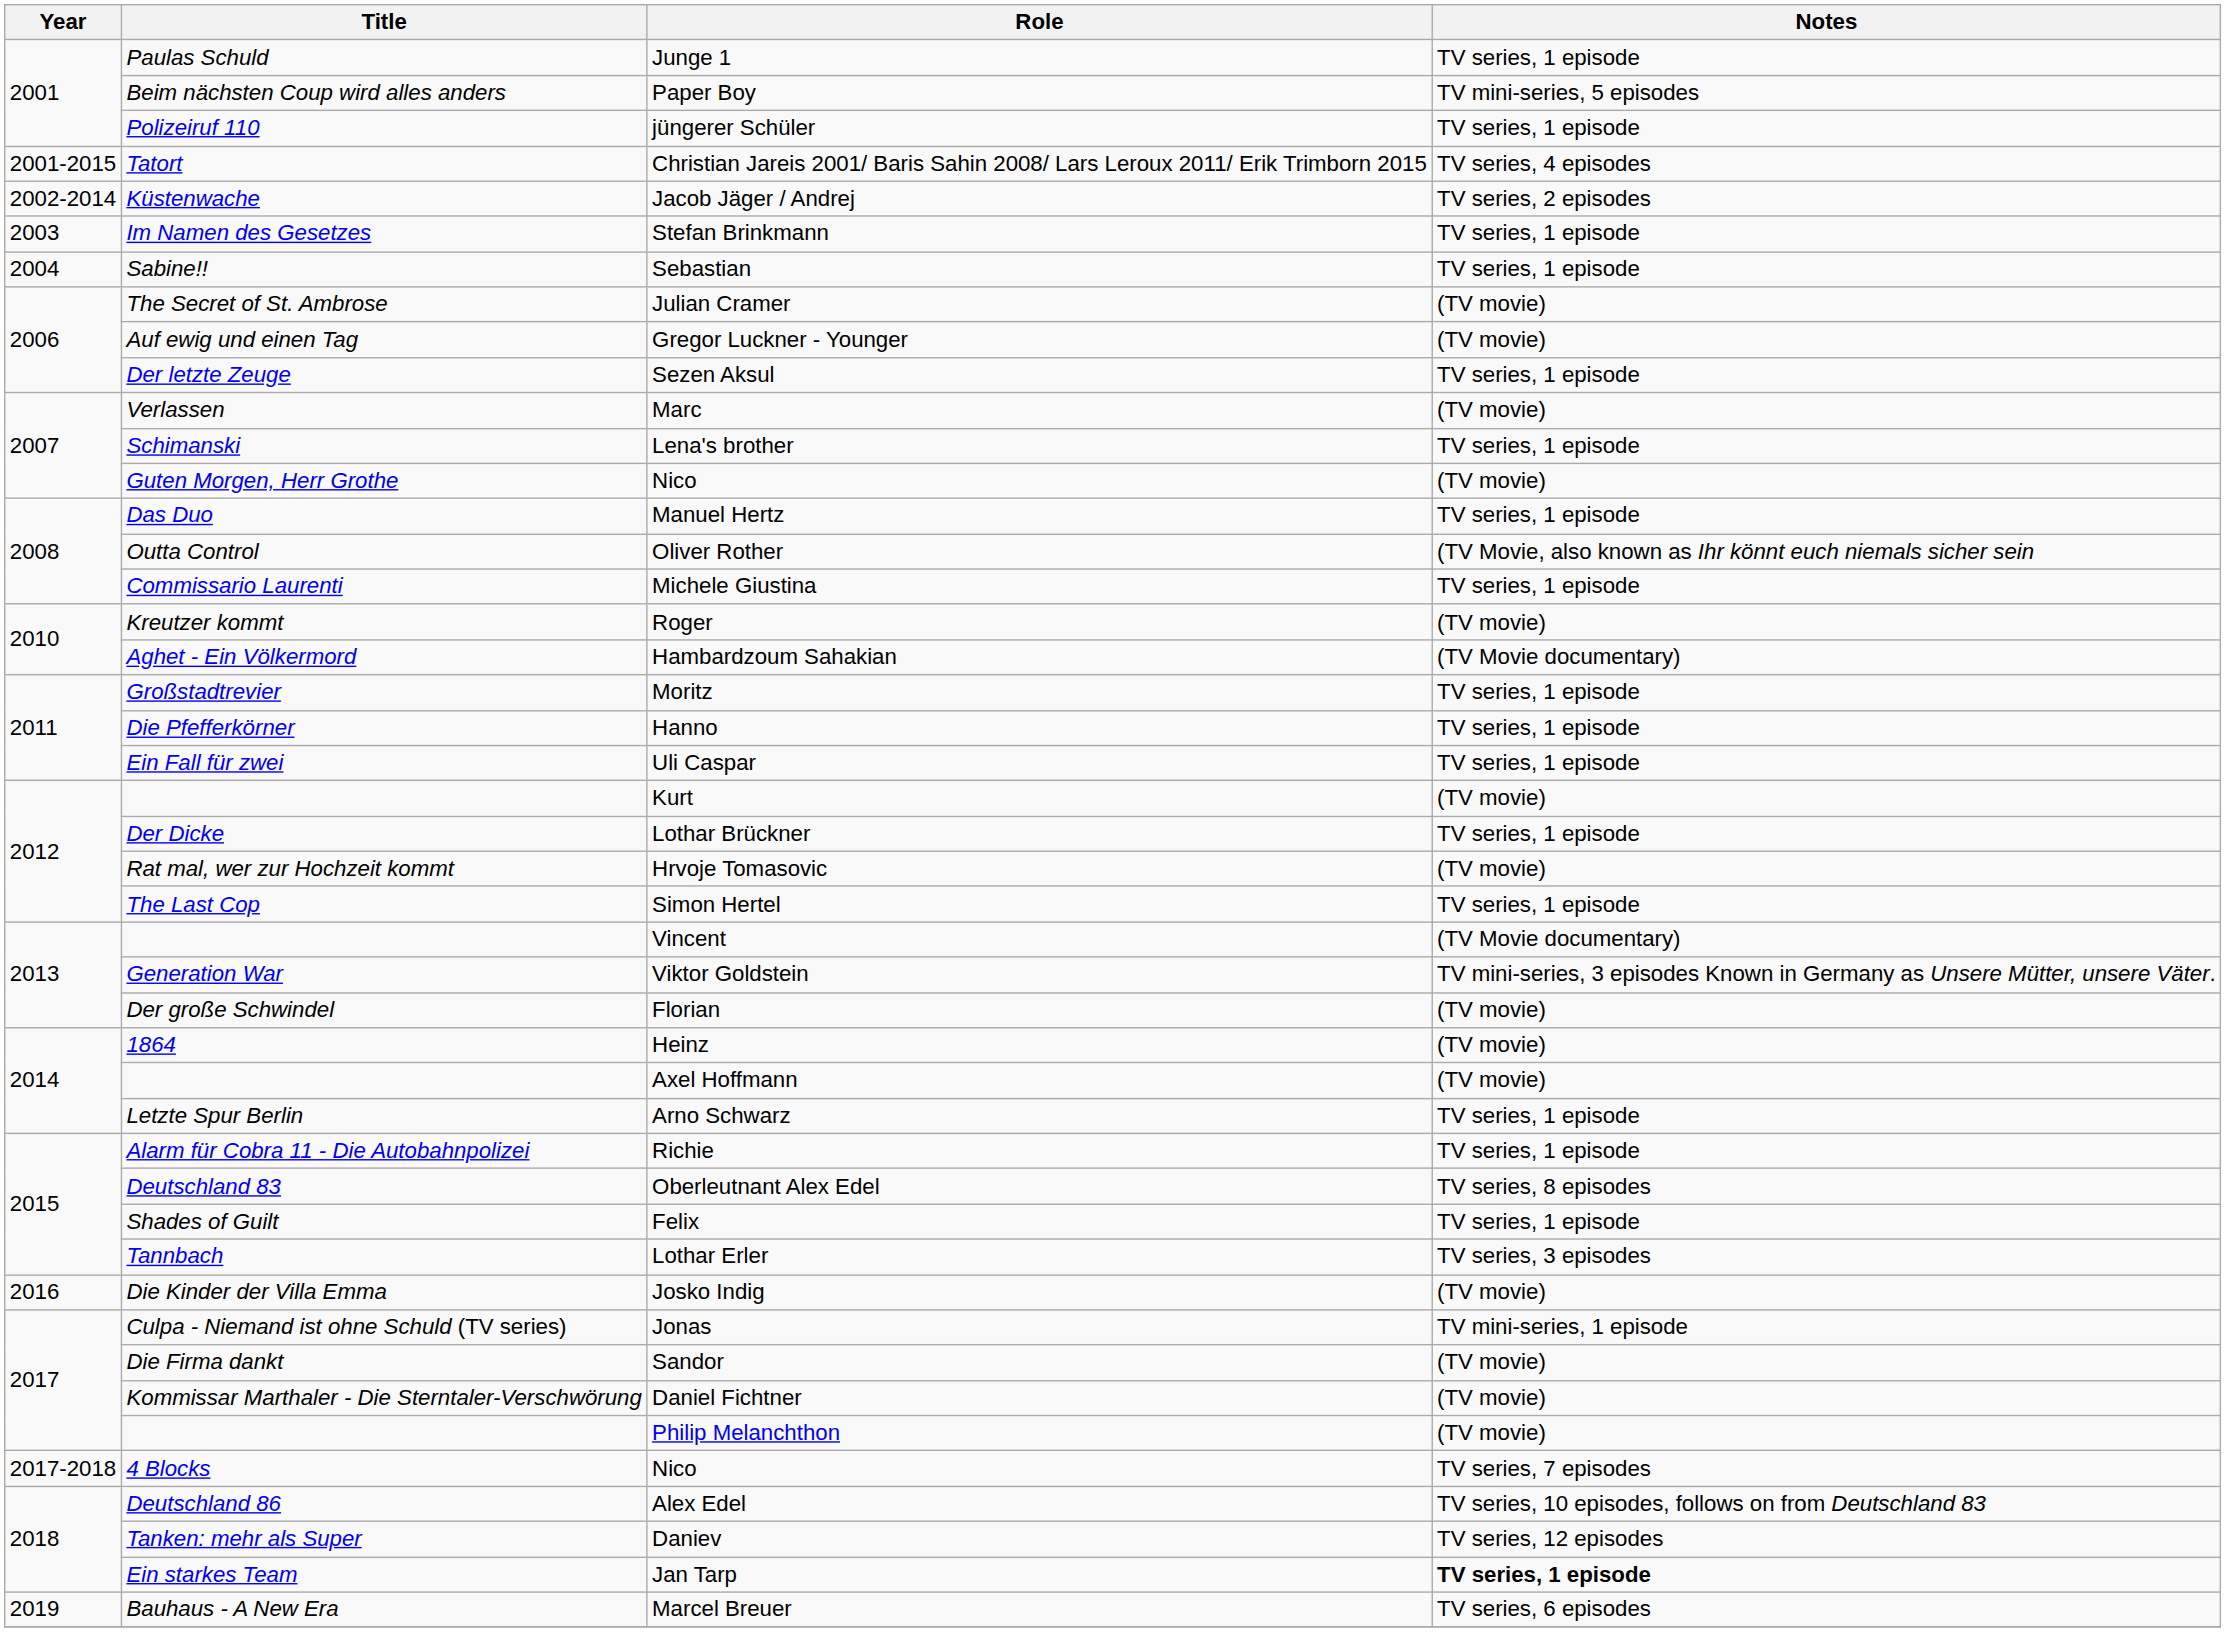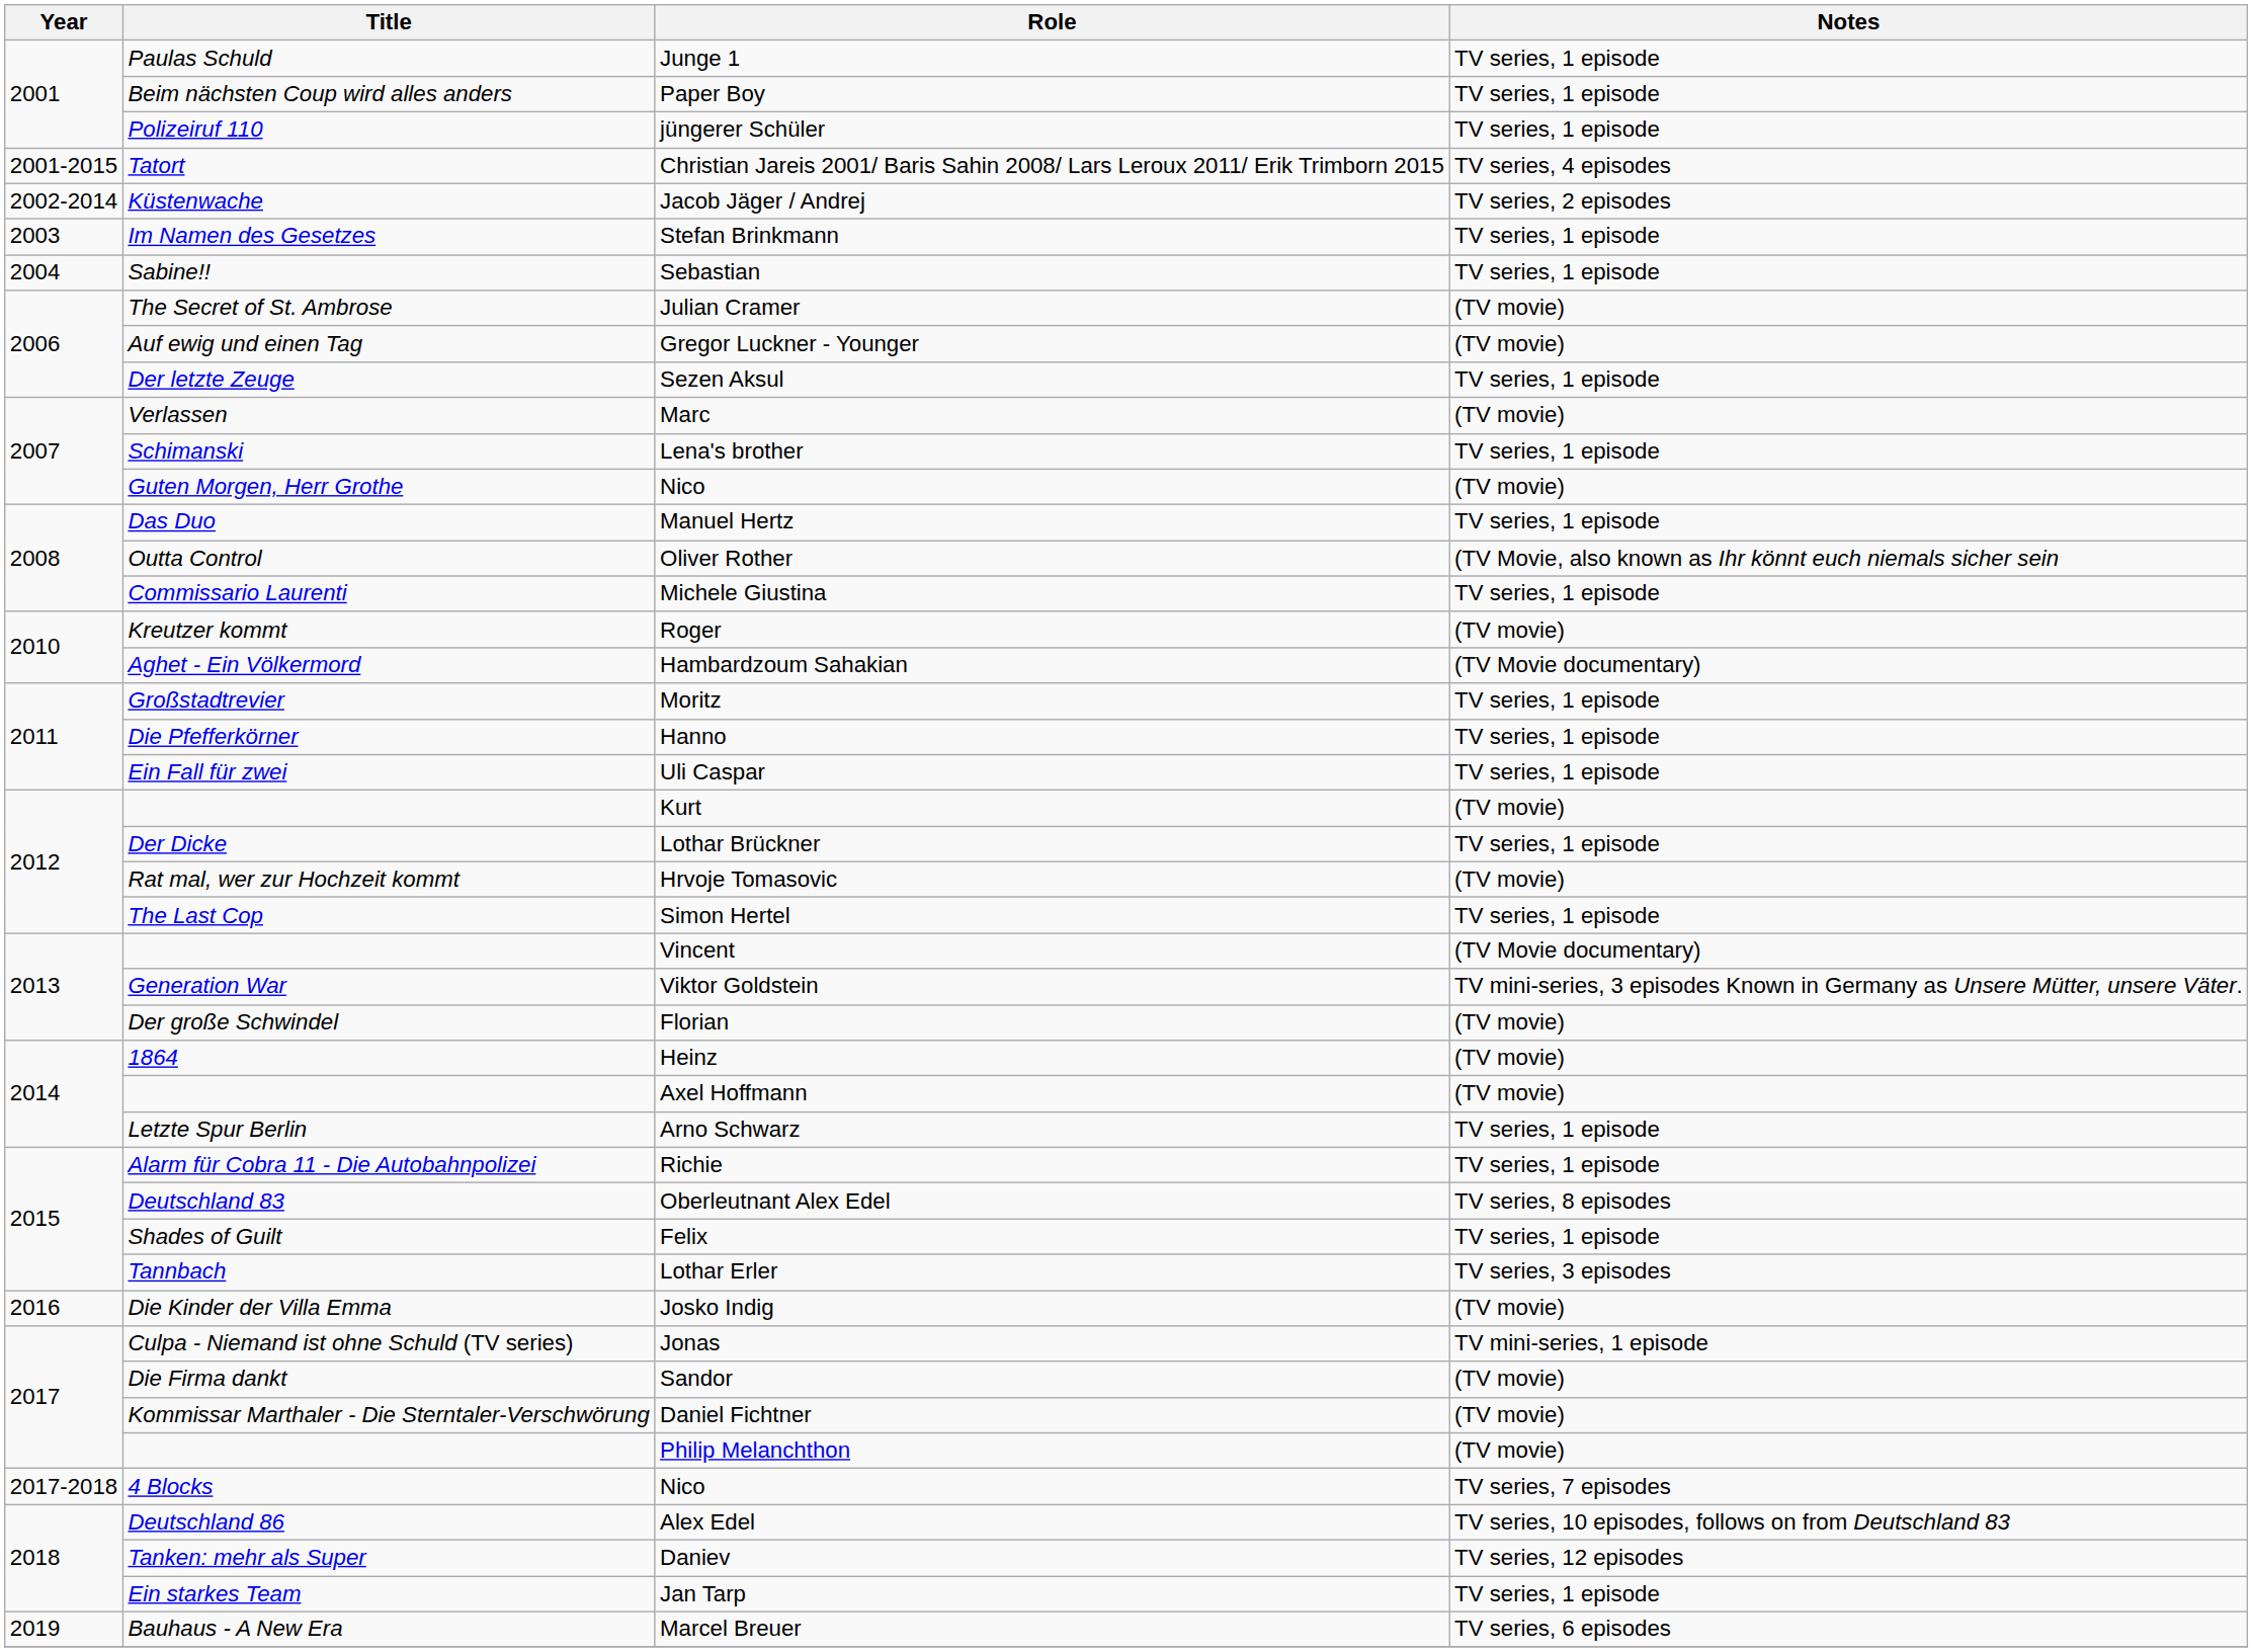 <table class="wikitable sortable">
 <tr>
 <th>Year</th>
 <th>Title</th>
 <th>Role</th>
 <th>Notes</th>
 </tr>
 <tr>
 <td rowspan=3>2001</td>
 <td><em>Paulas Schuld</em></td>
 <td>Junge 1</td>
 <td>TV series, 1 episode</td>
 </tr>
 <tr>
 <td><em>Beim nächsten Coup wird alles anders</em></td>
 <td>Paper Boy</td>
-<td>TV mini-series, 5 episodes</td>
+<td>TV series, 1 episode</td>
 </tr>
 <tr>
 <td><em><a href='#'>Polizeiruf 110</a></em></td>
 <td>jüngerer Schüler</td>
 <td>TV series, 1 episode</td>
 </tr>
 <tr>
 <td>2001-2015</td>
 <td><em><a href='#'>Tatort</a></em></td>
 <td>Christian Jareis 2001/ Baris Sahin 2008/ Lars Leroux 2011/ Erik Trimborn 2015</td>
 <td>TV series, 4 episodes</td>
 </tr>
 <tr>
 <td>2002-2014</td>
 <td><em><a href='#'>Küstenwache</a></em></td>
 <td>Jacob Jäger / Andrej</td>
 <td>TV series, 2 episodes</td>
 </tr>
 <tr>
 <td>2003</td>
 <td><em><a href='#'>Im Namen des Gesetzes</a></em></td>
 <td>Stefan Brinkmann</td>
 <td>TV series, 1 episode</td>
 </tr>
 <tr>
 <td>2004</td>
 <td><em>Sabine!!</em></td>
 <td>Sebastian</td>
 <td>TV series, 1 episode</td>
 </tr>
 <tr>
 <td rowspan=3>2006</td>
 <td><em>The Secret of St. Ambrose</em></td>
 <td>Julian Cramer</td>
 <td>(TV movie)</td>
 </tr>
 <tr>
 <td><em>Auf ewig und einen Tag</em></td>
 <td>Gregor Luckner - Younger</td>
 <td>(TV movie)</td>
 </tr>
 <tr>
 <td><em><a href='#'>Der letzte Zeuge</a></em></td>
 <td>Sezen Aksul</td>
 <td>TV series, 1 episode</td>
 </tr>
 <tr>
 <td rowspan=3>2007</td>
 <td><em>Verlassen</em></td>
 <td>Marc</td>
 <td>(TV movie)</td>
 </tr>
 <tr>
 <td><em><a href='#'>Schimanski</a></em></td>
 <td>Lena's brother</td>
 <td>TV series, 1 episode</td>
 </tr>
 <tr>
 <td><em><a href='#'>Guten Morgen, Herr Grothe</a></em></td>
 <td>Nico</td>
 <td>(TV movie)</td>
 </tr>
 <tr>
 <td rowspan=3>2008</td>
 <td><em><a href='#'>Das Duo</a></em></td>
 <td>Manuel Hertz</td>
 <td>TV series, 1 episode</td>
 </tr>
 <tr>
 <td><em>Outta Control</em></td>
 <td>Oliver Rother</td>
 <td>(TV Movie, also known as <em>Ihr könnt euch niemals sicher sein</em></td>
 </tr>
 <tr>
 <td><em><a href='#'>Commissario Laurenti</a></em></td>
 <td>Michele Giustina</td>
 <td>TV series, 1 episode</td>
 </tr>
 <tr>
 <td rowspan=2>2010</td>
 <td><em>Kreutzer kommt</em></td>
 <td>Roger</td>
 <td>(TV movie)</td>
 </tr>
 <tr>
 <td><em><a href='#'>Aghet - Ein Völkermord</a></em></td>
 <td>Hambardzoum Sahakian</td>
 <td>(TV Movie documentary)</td>
 </tr>
 <tr>
 <td rowspan=3>2011</td>
 <td><em><a href='#'>Großstadtrevier</a></em></td>
 <td>Moritz</td>
 <td>TV series, 1 episode</td>
 </tr>
 <tr>
 <td><em><a href='#'>Die Pfefferkörner</a></em></td>
 <td>Hanno</td>
 <td>TV series, 1 episode</td>
 </tr>
 <tr>
 <td><em><a href='#'>Ein Fall für zwei</a></em></td>
 <td>Uli Caspar</td>
 <td>TV series, 1 episode</td>
 </tr>
 <tr>
 <td rowspan=4>2012</td>
 <td><em></em></td>
 <td>Kurt</td>
 <td>(TV movie)</td>
 </tr>
 <tr>
 <td><em><a href='#'>Der Dicke</a></em></td>
 <td>Lothar Brückner</td>
 <td>TV series, 1 episode</td>
 </tr>
 <tr>
 <td><em>Rat mal, wer zur Hochzeit kommt</em></td>
 <td>Hrvoje Tomasovic</td>
 <td>(TV movie)</td>
 </tr>
 <tr>
 <td><em><a href='#'>The Last Cop</a></em></td>
 <td>Simon Hertel</td>
 <td>TV series, 1 episode</td>
 </tr>
 <tr>
 <td rowspan=3>2013</td>
 <td><em></em></td>
 <td>Vincent</td>
 <td>(TV Movie documentary)</td>
 </tr>
 <tr>
 <td><em><a href='#'>Generation War</a></em></td>
 <td>Viktor Goldstein</td>
 <td>TV mini-series, 3 episodes  Known in Germany as <em>Unsere Mütter, unsere Väter</em>.</td>
 </tr>
 <tr>
 <td><em>Der große Schwindel</em></td>
 <td>Florian</td>
 <td>(TV movie)</td>
 </tr>
 <tr>
 <td rowspan=3>2014</td>
 <td><em><a href='#'>1864</a></em></td>
 <td>Heinz</td>
 <td>(TV movie)</td>
 </tr>
 <tr>
 <td><em></em></td>
 <td>Axel Hoffmann</td>
 <td>(TV movie) </td>
 </tr>
 <tr>
 <td><em>Letzte Spur Berlin</em></td>
 <td>Arno Schwarz</td>
 <td>TV series, 1 episode</td>
 </tr>
 <tr>
 <td rowspan=4>2015</td>
 <td><em><a href='#'>Alarm für Cobra 11 - Die Autobahnpolizei</a></em></td>
 <td>Richie</td>
 <td>TV series, 1 episode</td>
 </tr>
 <tr>
 <td><em><a href='#'>Deutschland 83</a></em></td>
 <td>Oberleutnant Alex Edel</td>
 <td>TV series, 8 episodes</td>
 </tr>
 <tr>
 <td><em>Shades of Guilt</em></td>
 <td>Felix</td>
 <td>TV series, 1 episode</td>
 </tr>
 <tr>
 <td><em><a href='#'>Tannbach</a></em></td>
 <td>Lothar Erler</td>
 <td>TV series, 3 episodes</td>
 </tr>
 <tr>
 <td>2016</td>
 <td><em>Die Kinder der Villa Emma</em></td>
 <td>Josko Indig</td>
 <td>(TV movie) </td>
 </tr>
 <tr>
 <td rowspan=4>2017</td>
 <td><em>Culpa - Niemand ist ohne Schuld</em> (TV series)</td>
 <td>Jonas</td>
 <td>TV mini-series, 1 episode</td>
 </tr>
 <tr>
 <td><em>Die Firma dankt</em></td>
 <td>Sandor</td>
 <td>(TV movie)</td>
 </tr>
 <tr>
 <td><em>Kommissar Marthaler - Die Sterntaler-Verschwörung </em></td>
 <td>Daniel Fichtner</td>
 <td>(TV movie)</td>
 </tr>
 <tr>
 <td><em></em></td>
 <td><a href='#'>Philip Melanchthon</a></td>
 <td>(TV movie) </td>
 </tr>
 <tr>
 <td>2017-2018</td>
 <td><em><a href='#'>4 Blocks</a></em></td>
 <td>Nico</td>
 <td>TV series, 7 episodes</td>
 </tr>
 <tr>
 <td rowspan=3>2018</td>
 <td><em><a href='#'>Deutschland 86</a></em></td>
 <td>Alex Edel</td>
 <td>TV series, 10 episodes, follows on from <em>Deutschland 83</em></td>
 </tr>
 <tr>
 <td><em><a href='#'>Tanken: mehr als Super</a></em></td>
 <td>Daniev</td>
 <td>TV series, 12 episodes</td>
 </tr>
 <tr>
 <td><em><a href='#'>Ein starkes Team</a></em></td>
 <td>Jan Tarp</td>
-<td><strong>TV series, 1 episode</strong></td>
+<td>TV series, 1 episode</td>
 </tr>
 <tr>
 <td>2019</td>
 <td><em>Bauhaus - A New Era</em></td>
 <td>Marcel Breuer</td>
 <td>TV series, 6 episodes</td>
 </tr>
 <tr>
 </tr>
 </table>
